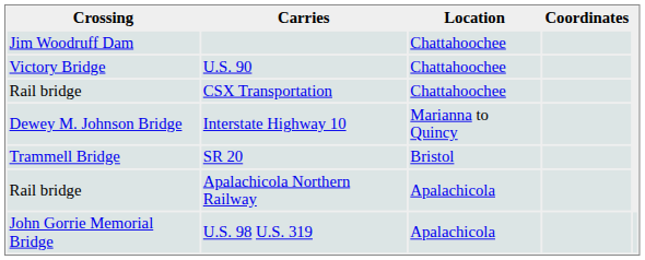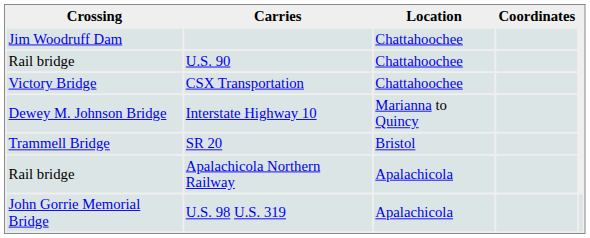 <table style="border-style:solid;border-width:1px;border-color:#808080;background-color:#EFEFEF" cellspacing="2" cellpadding="2"  width="50%">
 <tr bgcolor="#EFEFEF">
 <th>Crossing</th>
 <th>Carries</th>
 <th>Location</th>
 <th>Coordinates</th>
 </tr>
 <tr bgcolor="#DCE5E5">
 <td><a href='#'>Jim Woodruff Dam</a></td>
 <td></td>
 <td><a href='#'>Chattahoochee</a></td>
 <td></td>
 </tr>
 <tr bgcolor="#DCE5E5">
-<td><a href='#'>Victory Bridge</a></td>
+<td>Rail bridge</td>
 <td> <a href='#'>U.S. 90</a></td>
 <td><a href='#'>Chattahoochee</a></td>
 <td></td>
 </tr>
 <tr bgcolor="#DCE5E5">
-<td>Rail bridge</td>
+<td><a href='#'>Victory Bridge</a></td>
 <td><a href='#'>CSX Transportation</a></td>
 <td><a href='#'>Chattahoochee</a></td>
 <td></td>
 </tr>
 <tr bgcolor="#DCE5E5">
 <td><a href='#'>Dewey M. Johnson Bridge</a></td>
 <td> <a href='#'>Interstate Highway 10</a></td>
 <td><a href='#'>Marianna</a> to <a href='#'>Quincy</a></td>
 <td></td>
 </tr>
 <tr bgcolor="#DCE5E5">
 <td><a href='#'>Trammell Bridge</a></td>
 <td> <a href='#'>SR 20</a></td>
 <td><a href='#'>Bristol</a></td>
 <td></td>
 </tr>
 <tr bgcolor="#DCE5E5">
 <td>Rail bridge</td>
 <td><a href='#'>Apalachicola Northern Railway</a></td>
 <td><a href='#'>Apalachicola</a></td>
 <td></td>
 </tr>
 <tr bgcolor="#DCE5E5">
 <td><a href='#'>John Gorrie Memorial Bridge</a></td>
 <td> <a href='#'>U.S. 98</a> <a href='#'>U.S. 319</a></td>
 <td><a href='#'>Apalachicola</a></td>
 <td></td>
 <td></td>
 </tr>
 </table>
